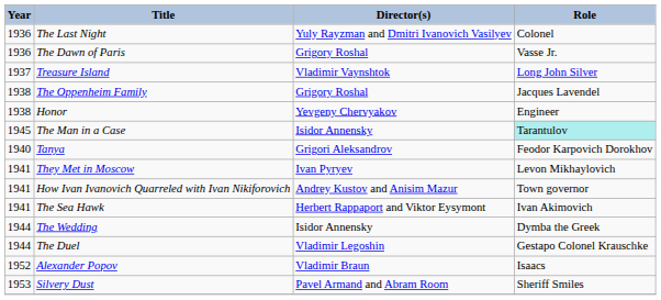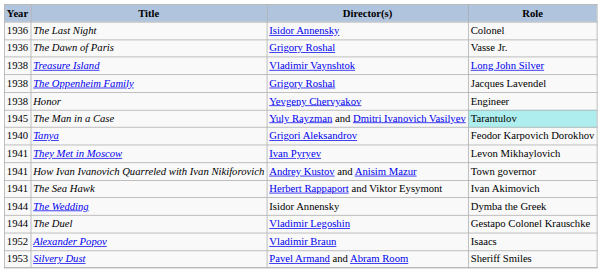 <table class="wikitable" style="font-size:90%;">
 <tr>
 <th style="background:#B0C4DE;">Year</th>
 <th style="background:#B0C4DE;">Title</th>
 <th style="background:#B0C4DE;">Director(s)</th>
 <th style="background:#B0C4DE;">Role</th>
 </tr>
 <tr>
 <td>1936</td>
 <td><em>The Last Night</em></td>
-<td><a href='#'>Yuly Rayzman</a> and <a href='#'>Dmitri Ivanovich Vasilyev</a></td>
+<td><a href='#'>Isidor Annensky</a></td>
 <td>Colonel</td>
 </tr>
 <tr>
 <td>1936</td>
 <td><em>The Dawn of Paris</em></td>
 <td><a href='#'>Grigory Roshal</a></td>
 <td>Vasse Jr.</td>
 </tr>
 <tr>
-<td>1937</td>
+<td>1938</td>
 <td><em><a href='#'>Treasure Island</a></em></td>
 <td><a href='#'>Vladimir Vaynshtok</a></td>
 <td><a href='#'>Long John Silver</a></td>
 </tr>
 <tr>
 <td>1938</td>
 <td><em><a href='#'>The Oppenheim Family</a></em></td>
 <td><a href='#'>Grigory Roshal</a></td>
 <td>Jacques Lavendel</td>
 </tr>
 <tr>
 <td>1938</td>
 <td><em>Honor</em></td>
 <td><a href='#'>Yevgeny Chervyakov</a></td>
 <td>Engineer</td>
 </tr>
 <tr>
 <td>1945</td>
 <td><em>The Man in a Case</em></td>
-<td><a href='#'>Isidor Annensky</a></td>
+<td><a href='#'>Yuly Rayzman</a> and <a href='#'>Dmitri Ivanovich Vasilyev</a></td>
 <td style="background: paleturquoise;">Tarantulov</td>
 </tr>
 <tr>
 <td>1940</td>
 <td><em><a href='#'>Tanya</a></em></td>
 <td><a href='#'>Grigori Aleksandrov</a></td>
 <td>Feodor Karpovich Dorokhov</td>
 </tr>
 <tr>
 <td>1941</td>
 <td><em><a href='#'>They Met in Moscow</a></em></td>
 <td><a href='#'>Ivan Pyryev</a></td>
 <td>Levon Mikhaylovich</td>
 </tr>
 <tr>
 <td>1941</td>
 <td><em>How Ivan Ivanovich Quarreled with Ivan Nikiforovich</em></td>
 <td><a href='#'>Andrey Kustov</a> and <a href='#'>Anisim Mazur</a></td>
 <td>Town governor</td>
 </tr>
 <tr>
 <td>1941</td>
 <td><em>The Sea Hawk</em></td>
 <td><a href='#'>Herbert Rappaport</a> and Viktor Eysymont</td>
 <td>Ivan Akimovich</td>
 </tr>
 <tr>
 <td>1944</td>
 <td><em><a href='#'>The Wedding</a></em></td>
 <td>Isidor Annensky</td>
 <td>Dymba the Greek</td>
 </tr>
 <tr>
 <td>1944</td>
 <td><em>The Duel</em></td>
 <td><a href='#'>Vladimir Legoshin</a></td>
 <td>Gestapo Colonel Krauschke</td>
 </tr>
 <tr>
 <td>1952</td>
 <td><em><a href='#'>Alexander Popov</a></em></td>
 <td><a href='#'>Vladimir Braun</a></td>
 <td>Isaacs</td>
 </tr>
 <tr>
 <td>1953</td>
 <td><em><a href='#'>Silvery Dust</a></em></td>
 <td><a href='#'>Pavel Armand</a> and <a href='#'>Abram Room</a></td>
 <td>Sheriff Smiles</td>
 </tr>
 <tr>
 </tr>
 </table>
